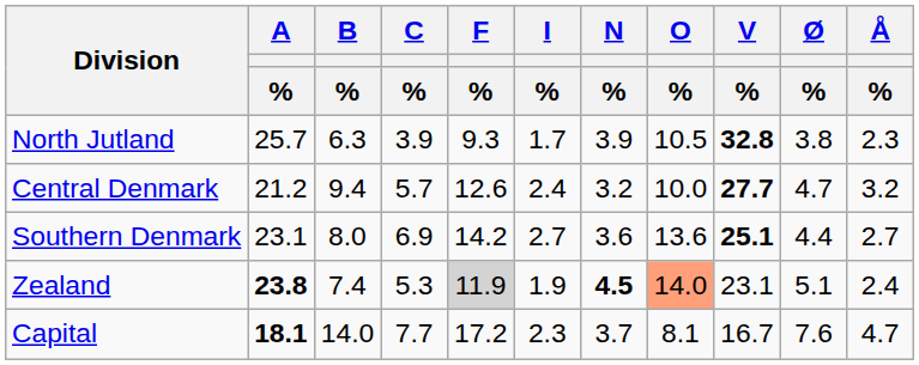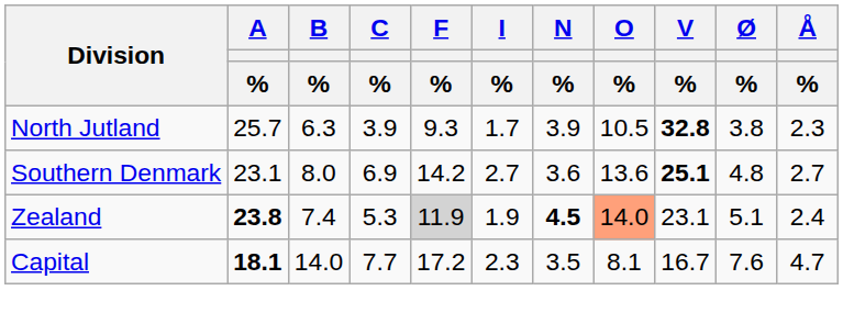 <table class="wikitable sortable" style="text-align:right; font-size:95%; line-height:20px;">
 <tr>
 <th rowspan="3">Division</th>
 <th width="30px" class="unsortable"><a href='#'>A</a></th>
 <th width="30px" class="unsortable"><a href='#'>B</a></th>
 <th width="30px" class="unsortable"><a href='#'>C</a></th>
 <th width="30px" class="unsortable"><a href='#'>F</a></th>
 <th width="30px" class="unsortable"><a href='#'>I</a></th>
 <th width="30px" class="unsortable"><a href='#'>N</a></th>
 <th width="30px" class="unsortable"><a href='#'>O</a></th>
 <th width="30px" class="unsortable"><a href='#'>V</a></th>
 <th width="30px" class="unsortable"><a href='#'>Ø</a></th>
 <th width="30px" class="unsortable"><a href='#'>Å</a></th>
 </tr>
 <tr>
 <th style=background:></th>
 <th style=background:></th>
 <th style=background:></th>
 <th style=background:></th>
 <th style=background:></th>
 <th style=background:></th>
 <th style=background:></th>
 <th style=background:></th>
 <th style=background:></th>
 <th style=background:></th>
 </tr>
 <tr>
 <th align="center" data-sort-type="number">%</th>
 <th align="center" data-sort-type="number">%</th>
 <th align="center" data-sort-type="number">%</th>
 <th align="center" data-sort-type="number">%</th>
 <th align="center" data-sort-type="number">%</th>
 <th align="center" data-sort-type="number">%</th>
 <th align="center" data-sort-type="number">%</th>
 <th align="center" data-sort-type="number">%</th>
 <th align="center" data-sort-type="number">%</th>
 <th align="center" data-sort-type="number">%</th>
 </tr>
 <tr>
 <td align=left><a href='#'>North Jutland</a></td>
 <td align=center>25.7</td>
 <td align=center>6.3</td>
 <td align=center>3.9</td>
 <td align=center>9.3</td>
 <td align=center>1.7</td>
 <td align=center>3.9</td>
 <td align=center>10.5</td>
 <td align=center ><strong>32.8</strong></td>
 <td align=center>3.8</td>
 <td align=center>2.3</td>
 </tr>
 <tr>
-<td align=left><a href='#'>Central Denmark</a></td>
-<td align=center>21.2</td>
-<td align=center>9.4</td>
-<td align=center>5.7</td>
-<td align=center>12.6</td>
-<td align=center>2.4</td>
-<td align=center>3.2</td>
-<td align=center>10.0</td>
-<td align=center ><strong>27.7</strong></td>
-<td align=center>4.7</td>
-<td align=center>3.2</td>
-</tr>
-<tr>
 <td align=left><a href='#'>Southern Denmark</a></td>
 <td align=center>23.1</td>
 <td align=center>8.0</td>
 <td align=center>6.9</td>
 <td align=center>14.2</td>
 <td align=center>2.7</td>
 <td align=center>3.6</td>
 <td align=center>13.6</td>
 <td align=center ><strong>25.1</strong></td>
-<td align=center>4.4</td>
+<td align=center>4.8</td>
 <td align=center>2.7</td>
 </tr>
 <tr>
 <td align=left><a href='#'>Zealand</a></td>
 <td align=center ><strong>23.8</strong></td>
 <td align=center>7.4</td>
 <td align=center>5.3</td>
 <td align=center style="background: lightgrey;">11.9</td>
 <td align=center>1.9</td>
 <td align=center><strong>4.5</strong></td>
 <td align=center style="background: lightsalmon;">14.0</td>
 <td align=center>23.1</td>
 <td align=center>5.1</td>
 <td align=center>2.4</td>
 </tr>
 <tr>
 <td align=left><a href='#'>Capital</a></td>
 <td align=center ><strong>18.1</strong></td>
 <td align=center>14.0</td>
 <td align=center>7.7</td>
 <td align=center>17.2</td>
 <td align=center>2.3</td>
-<td align=center>3.7</td>
+<td align=center>3.5</td>
 <td align=center>8.1</td>
 <td align=center>16.7</td>
 <td align=center>7.6</td>
 <td align=center>4.7</td>
 </tr>
 </table>
